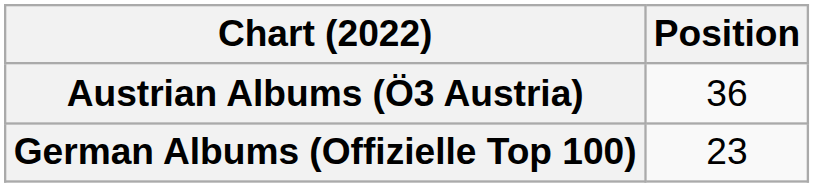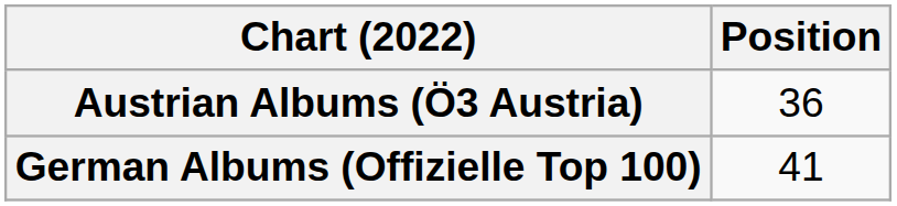 <table class="wikitable sortable plainrowheaders" style="text-align:center">
 <tr>
 <th scope="col">Chart (2022)</th>
 <th scope="col">Position</th>
 </tr>
 <tr>
 <th scope="row">Austrian Albums (Ö3 Austria)</th>
 <td>36</td>
 </tr>
 <tr>
 <th scope="row">German Albums (Offizielle Top 100)</th>
-<td>23</td>
+<td>41</td>
 </tr>
 </table>
